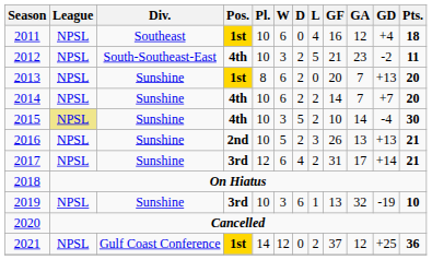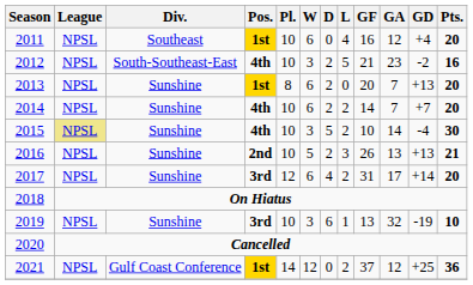 <table class="wikitable" style="text-align:center">
 <tr>
 <th rowspan="1">Season</th>
 <th rowspan="1">League</th>
 <th rowspan="1">Div.</th>
 <th rowspan="1">Pos.</th>
 <th rowspan="1">Pl.</th>
 <th rowspan="1">W</th>
 <th rowspan="1">D</th>
 <th rowspan="1">L</th>
 <th rowspan="1">GF</th>
 <th rowspan="1">GA</th>
 <th rowspan="1">GD</th>
 <th rowspan="1">Pts.</th>
 </tr>
 <tr>
 <td rowspan="1"><a href='#'>2011</a></td>
 <td rowspan="1"><a href='#'>NPSL</a></td>
 <td><a href='#'>Southeast</a></td>
 <td style="background:gold;"><strong>1st</strong></td>
 <td>10</td>
 <td>6</td>
 <td>0</td>
 <td>4</td>
 <td>16</td>
 <td>12</td>
 <td>+4</td>
-<td><strong>18</strong></td>
+<td><strong>20</strong></td>
 </tr>
 <tr>
 <td rowspan="1"><a href='#'>2012</a></td>
 <td rowspan="1"><a href='#'>NPSL</a></td>
 <td><a href='#'>South-Southeast-East</a></td>
 <td><strong>4th</strong></td>
 <td>10</td>
 <td>3</td>
 <td>2</td>
 <td>5</td>
 <td>21</td>
 <td>23</td>
 <td>-2</td>
-<td><strong>11</strong></td>
+<td><strong>16</strong></td>
 </tr>
 <tr>
 <td rowspan="1"><a href='#'>2013</a></td>
 <td rowspan="1"><a href='#'>NPSL</a></td>
 <td><a href='#'>Sunshine</a></td>
 <td style="background:gold;"><strong>1st</strong></td>
 <td>8</td>
 <td>6</td>
 <td>2</td>
 <td>0</td>
 <td>20</td>
 <td>7</td>
 <td>+13</td>
 <td><strong>20</strong></td>
 </tr>
 <tr>
 <td rowspan="1"><a href='#'>2014</a></td>
 <td rowspan="1"><a href='#'>NPSL</a></td>
 <td><a href='#'>Sunshine</a></td>
 <td><strong>4th</strong></td>
 <td>10</td>
 <td>6</td>
 <td>2</td>
 <td>2</td>
 <td>14</td>
 <td>7</td>
 <td>+7</td>
 <td><strong>20</strong></td>
 </tr>
 <tr>
 <td rowspan="1"><a href='#'>2015</a></td>
 <td rowspan="1" style="background: khaki;"><a href='#'>NPSL</a></td>
 <td><a href='#'>Sunshine</a></td>
 <td><strong>4th</strong></td>
 <td>10</td>
 <td>3</td>
 <td>5</td>
 <td>2</td>
 <td>10</td>
 <td>14</td>
 <td>-4</td>
 <td><strong>30</strong></td>
 </tr>
 <tr>
 <td rowspan="1"><a href='#'>2016</a></td>
 <td rowspan="1"><a href='#'>NPSL</a></td>
 <td><a href='#'>Sunshine</a></td>
 <td><strong>2nd</strong></td>
 <td>10</td>
 <td>5</td>
 <td>2</td>
 <td>3</td>
 <td>26</td>
 <td>13</td>
 <td>+13</td>
 <td><strong>21</strong></td>
 </tr>
 <tr>
 <td rowspan="1"><a href='#'>2017</a></td>
 <td rowspan="1"><a href='#'>NPSL</a></td>
 <td><a href='#'>Sunshine</a></td>
 <td><strong>3rd</strong></td>
 <td>12</td>
 <td>6</td>
 <td>4</td>
 <td>2</td>
 <td>31</td>
 <td>17</td>
 <td>+14</td>
-<td><strong>21</strong></td>
+<td><strong>20</strong></td>
 </tr>
 <tr>
 <td rowspan="1"><a href='#'>2018</a></td>
 <td rowspan=1 colspan=11 align=center><strong><em>On Hiatus</em></strong></td>
 </tr>
 <tr>
 <td rowspan="1"><a href='#'>2019</a></td>
 <td rowspan="1"><a href='#'>NPSL</a></td>
 <td><a href='#'>Sunshine</a></td>
 <td><strong>3rd</strong></td>
 <td>10</td>
 <td>3</td>
 <td>6</td>
 <td>1</td>
 <td>13</td>
 <td>32</td>
 <td>-19</td>
 <td><strong>10</strong></td>
 </tr>
 <tr>
 <td rowspan="1"><a href='#'>2020</a></td>
 <td rowspan=1 colspan=11 align=center><strong><em>Cancelled</em></strong></td>
 </tr>
 <tr>
 <td rowspan="1"><a href='#'>2021</a></td>
 <td rowspan="1"><a href='#'>NPSL</a></td>
 <td><a href='#'>Gulf Coast Conference</a></td>
 <td style="background:gold;"><strong>1st</strong></td>
 <td>14</td>
 <td>12</td>
 <td>0</td>
 <td>2</td>
 <td>37</td>
 <td>12</td>
 <td>+25</td>
 <td><strong>36</strong></td>
 </tr>
 <tr>
 </tr>
 </table>
